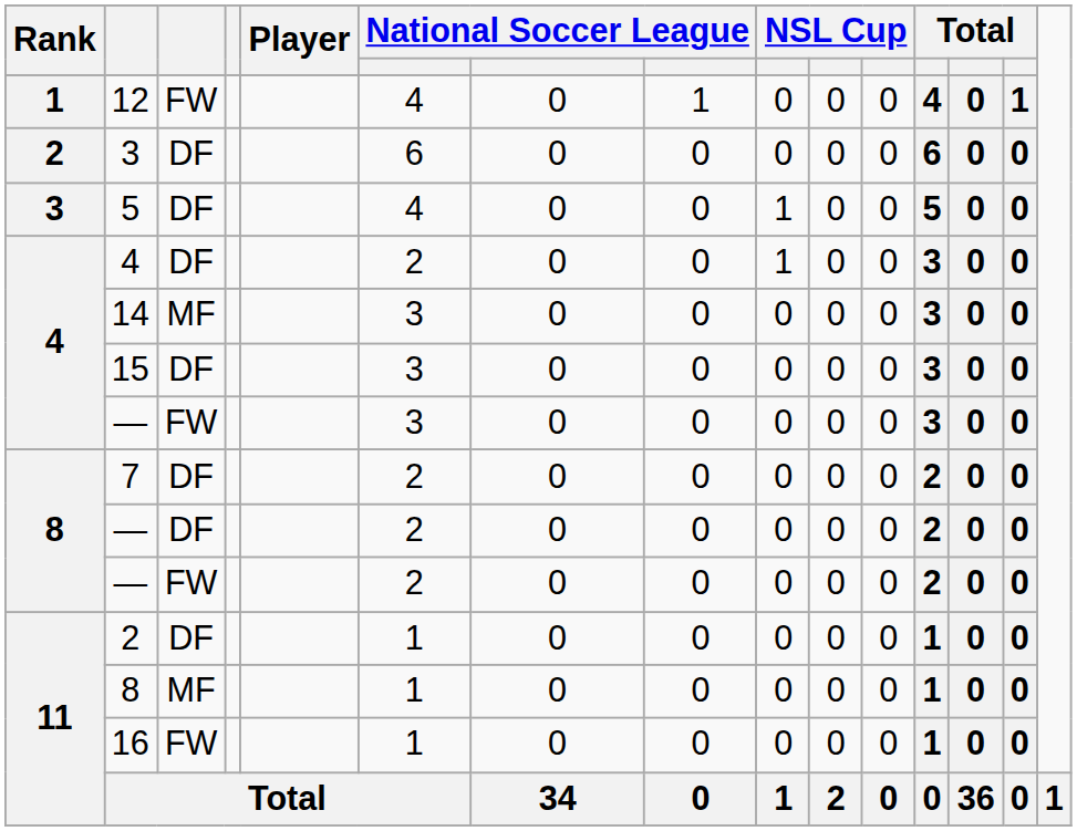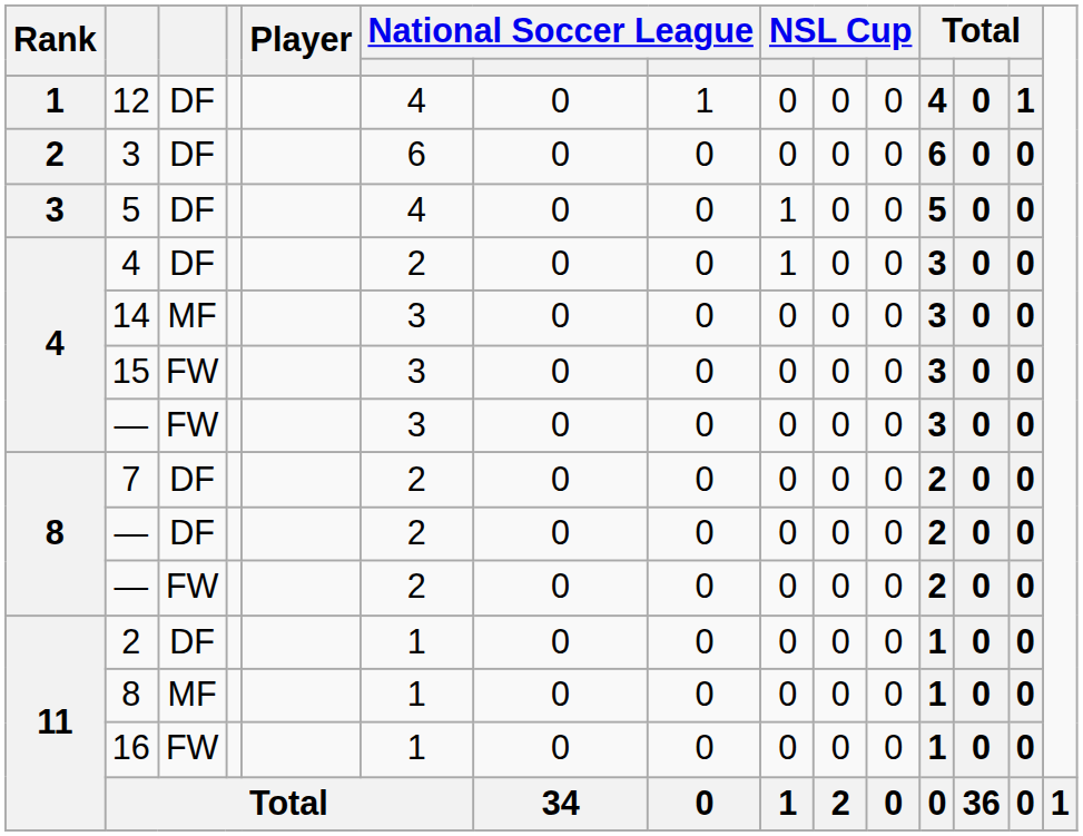 <table class="wikitable sortable" style="text-align:center">
 <tr>
 <th rowspan="2">Rank</th>
 <th rowspan="2"></th>
 <th rowspan="2"></th>
 <th rowspan="2"></th>
 <th rowspan="2">Player</th>
 <th colspan="3"><a href='#'>National Soccer League</a></th>
 <th colspan="3"><a href='#'>NSL Cup</a></th>
 <th colspan="3">Total</th>
 </tr>
 <tr>
 <th></th>
 <th></th>
 <th></th>
 <th></th>
 <th></th>
 <th></th>
 <th></th>
 <th></th>
 <th></th>
 </tr>
 <tr>
 <th>1</th>
 <td>12</td>
-<td>FW</td>
+<td>DF</td>
 <td></td>
 <td align="left"><br></td>
 <td>4</td>
 <td>0</td>
 <td>1<br></td>
 <td>0</td>
 <td>0</td>
 <td>0<br></td>
 <th>4</th>
 <th>0</th>
 <th>1</th>
 </tr>
 <tr>
 <th>2</th>
 <td>3</td>
 <td>DF</td>
 <td></td>
 <td align="left"><br></td>
 <td>6</td>
 <td>0</td>
 <td>0<br></td>
 <td>0</td>
 <td>0</td>
 <td>0<br></td>
 <th>6</th>
 <th>0</th>
 <th>0</th>
 </tr>
 <tr>
 <th>3</th>
 <td>5</td>
 <td>DF</td>
 <td></td>
 <td align="left"><br></td>
 <td>4</td>
 <td>0</td>
 <td>0<br></td>
 <td>1</td>
 <td>0</td>
 <td>0<br></td>
 <th>5</th>
 <th>0</th>
 <th>0</th>
 </tr>
 <tr>
 <th rowspan="4">4</th>
 <td>4</td>
 <td>DF</td>
 <td></td>
 <td align="left"><br></td>
 <td>2</td>
 <td>0</td>
 <td>0<br></td>
 <td>1</td>
 <td>0</td>
 <td>0<br></td>
 <th>3</th>
 <th>0</th>
 <th>0</th>
 </tr>
 <tr>
 <td>14</td>
 <td>MF</td>
 <td></td>
 <td align="left"><br></td>
 <td>3</td>
 <td>0</td>
 <td>0<br></td>
 <td>0</td>
 <td>0</td>
 <td>0<br></td>
 <th>3</th>
 <th>0</th>
 <th>0</th>
 </tr>
 <tr>
 <td>15</td>
-<td>DF</td>
+<td>FW</td>
 <td></td>
 <td align="left"><br></td>
 <td>3</td>
 <td>0</td>
 <td>0<br></td>
 <td>0</td>
 <td>0</td>
 <td>0<br></td>
 <th>3</th>
 <th>0</th>
 <th>0</th>
 </tr>
 <tr>
 <td>—</td>
 <td>FW</td>
 <td></td>
 <td align="left"><br></td>
 <td>3</td>
 <td>0</td>
 <td>0<br></td>
 <td>0</td>
 <td>0</td>
 <td>0<br></td>
 <th>3</th>
 <th>0</th>
 <th>0</th>
 </tr>
 <tr>
 <th rowspan="3">8</th>
 <td>7</td>
 <td>DF</td>
 <td></td>
 <td align="left"><br></td>
 <td>2</td>
 <td>0</td>
 <td>0<br></td>
 <td>0</td>
 <td>0</td>
 <td>0<br></td>
 <th>2</th>
 <th>0</th>
 <th>0</th>
 </tr>
 <tr>
 <td>—</td>
 <td>DF</td>
 <td></td>
 <td align="left"><br></td>
 <td>2</td>
 <td>0</td>
 <td>0<br></td>
 <td>0</td>
 <td>0</td>
 <td>0<br></td>
 <th>2</th>
 <th>0</th>
 <th>0</th>
 </tr>
 <tr>
 <td>—</td>
 <td>FW</td>
 <td></td>
 <td align="left"><br></td>
 <td>2</td>
 <td>0</td>
 <td>0<br></td>
 <td>0</td>
 <td>0</td>
 <td>0<br></td>
 <th>2</th>
 <th>0</th>
 <th>0</th>
 </tr>
 <tr>
 <th rowspan="4">11</th>
 <td>2</td>
 <td>DF</td>
 <td></td>
 <td align="left"><br></td>
 <td>1</td>
 <td>0</td>
 <td>0<br></td>
 <td>0</td>
 <td>0</td>
 <td>0<br></td>
 <th>1</th>
 <th>0</th>
 <th>0</th>
 </tr>
 <tr>
 <td>8</td>
 <td>MF</td>
 <td></td>
 <td align="left"><br></td>
 <td>1</td>
 <td>0</td>
 <td>0<br></td>
 <td>0</td>
 <td>0</td>
 <td>0<br></td>
 <th>1</th>
 <th>0</th>
 <th>0</th>
 </tr>
 <tr>
 <td>16</td>
 <td>FW</td>
 <td></td>
 <td align="left"><br></td>
 <td>1</td>
 <td>0</td>
 <td>0<br></td>
 <td>0</td>
 <td>0</td>
 <td>0<br></td>
 <th>1</th>
 <th>0</th>
 <th>0</th>
 </tr>
 <tr>
 <th colspan="5">Total<br></th>
 <th>34</th>
 <th>0</th>
 <th>1<br></th>
 <th>2</th>
 <th>0</th>
 <th>0<br></th>
 <th>36</th>
 <th>0</th>
 <th>1</th>
 </tr>
 </table>
